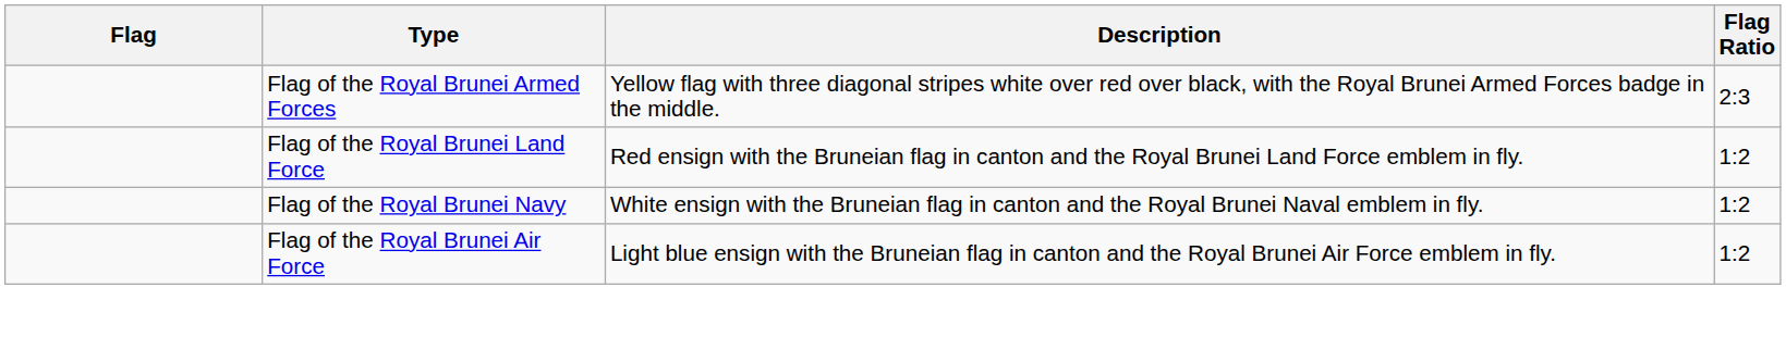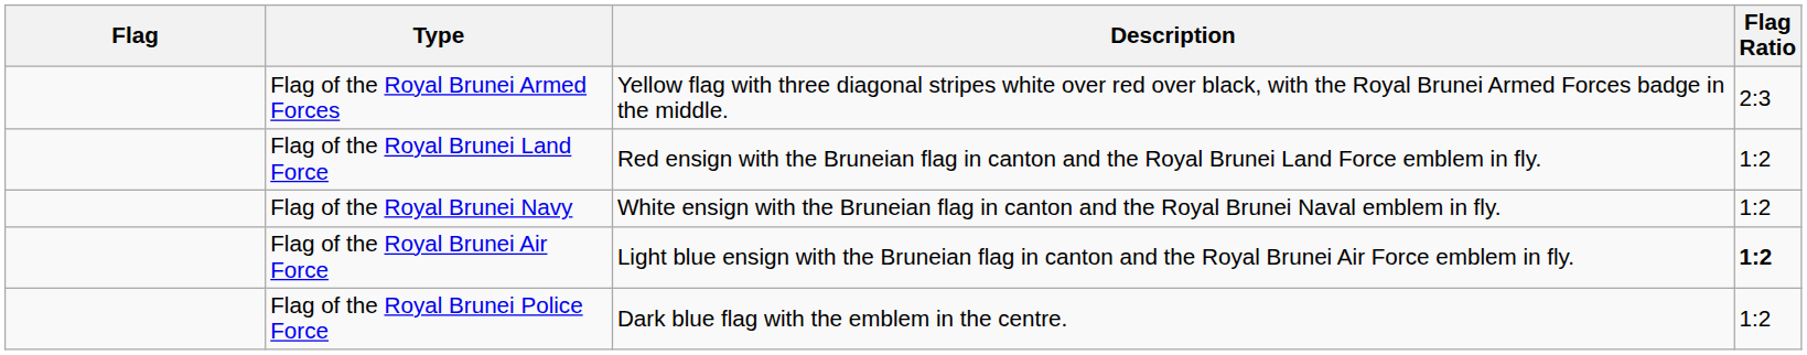 <table class=wikitable width=100%>
 <tr>
 <th width=15%>Flag</th>
 <th width=20%>Type</th>
 <th width=85%>Description</th>
 <th width=15%>Flag Ratio</th>
 </tr>
 <tr>
 <td align=center></td>
 <td>Flag of the <a href='#'>Royal Brunei Armed Forces</a></td>
 <td>Yellow flag with three diagonal stripes white over red over black, with the Royal Brunei Armed Forces badge in the middle.</td>
 <td>2:3</td>
 </tr>
 <tr>
 <td align=center></td>
 <td>Flag of the <a href='#'>Royal Brunei Land Force</a></td>
 <td>Red ensign with the Bruneian flag in canton and the Royal Brunei Land Force emblem in fly.</td>
 <td>1:2</td>
 </tr>
 <tr>
 <td align=center></td>
 <td>Flag of the <a href='#'>Royal Brunei Navy</a></td>
 <td>White ensign with the Bruneian flag in canton and the Royal Brunei Naval emblem in fly.</td>
 <td>1:2</td>
 </tr>
 <tr>
 <td align=center></td>
 <td>Flag of the <a href='#'>Royal Brunei Air Force</a></td>
 <td>Light blue ensign with the Bruneian flag in canton and the Royal Brunei Air Force emblem in fly.</td>
+<td><strong>1:2</strong></td>
+</tr>
+<tr>
+<td align=center></td>
+<td>Flag of the <a href='#'>Royal Brunei Police Force</a></td>
+<td>Dark blue flag with the emblem in the centre.</td>
 <td>1:2</td>
 </tr>
 </table>
